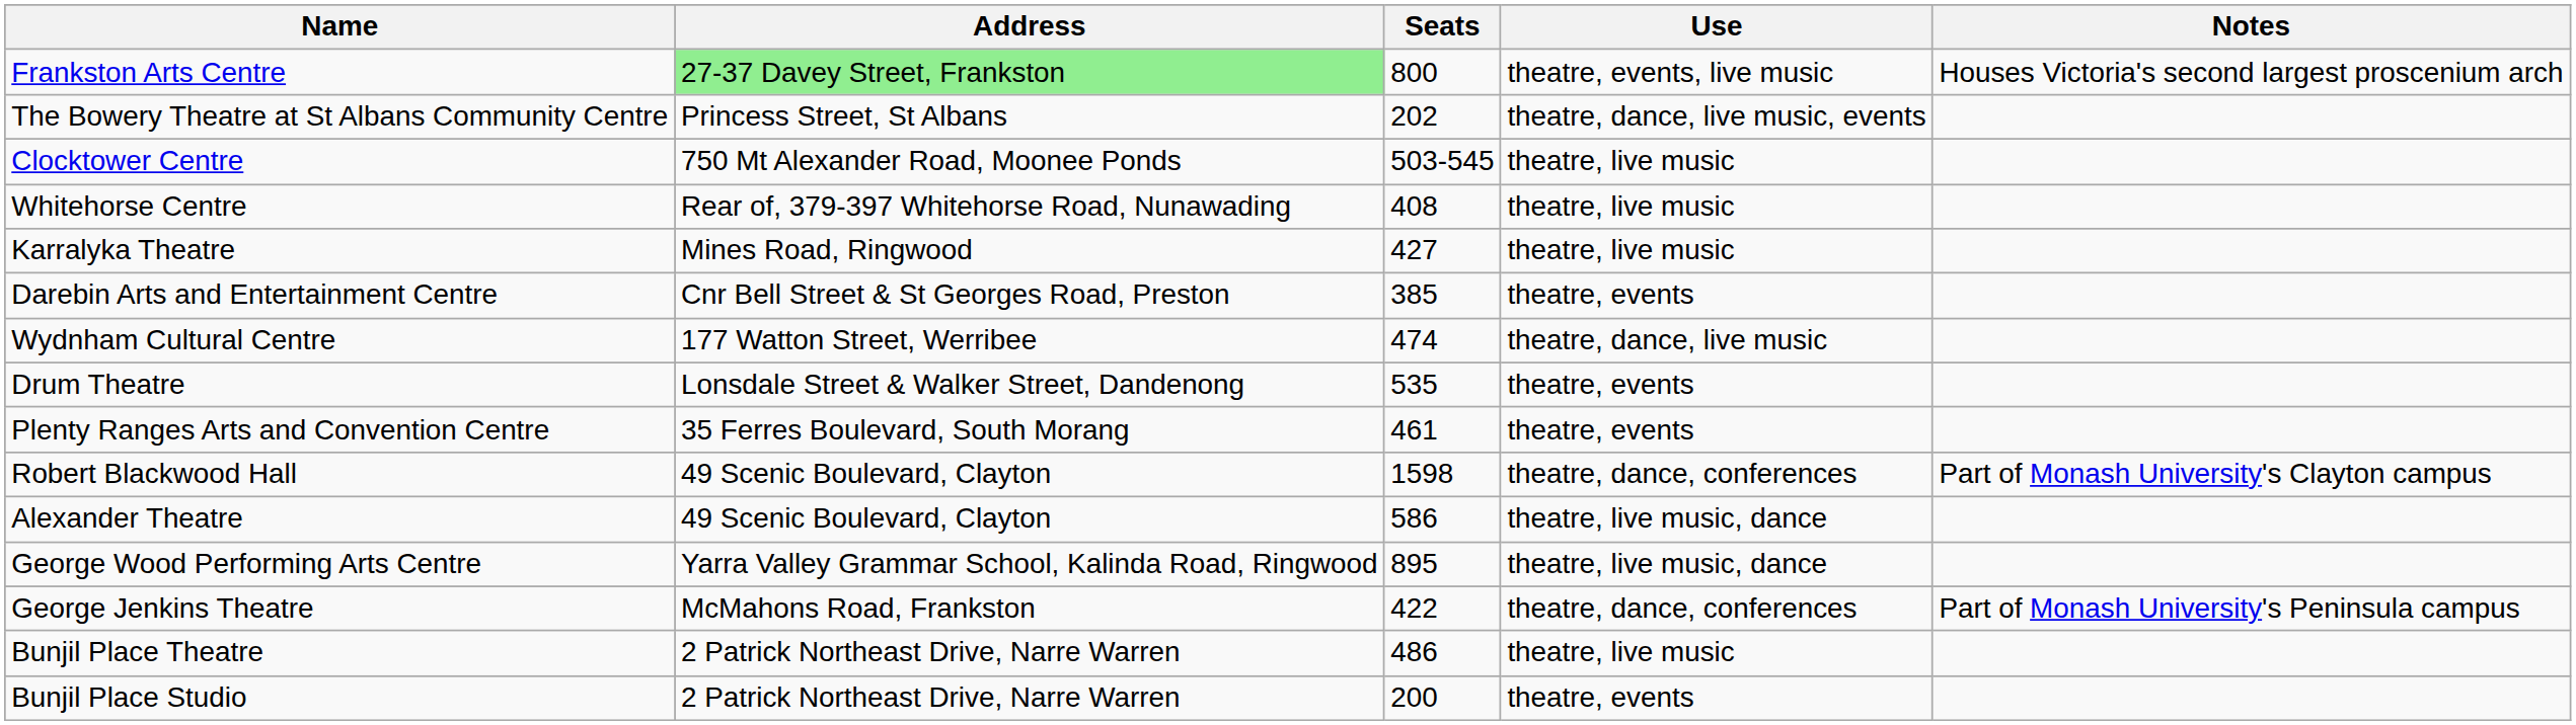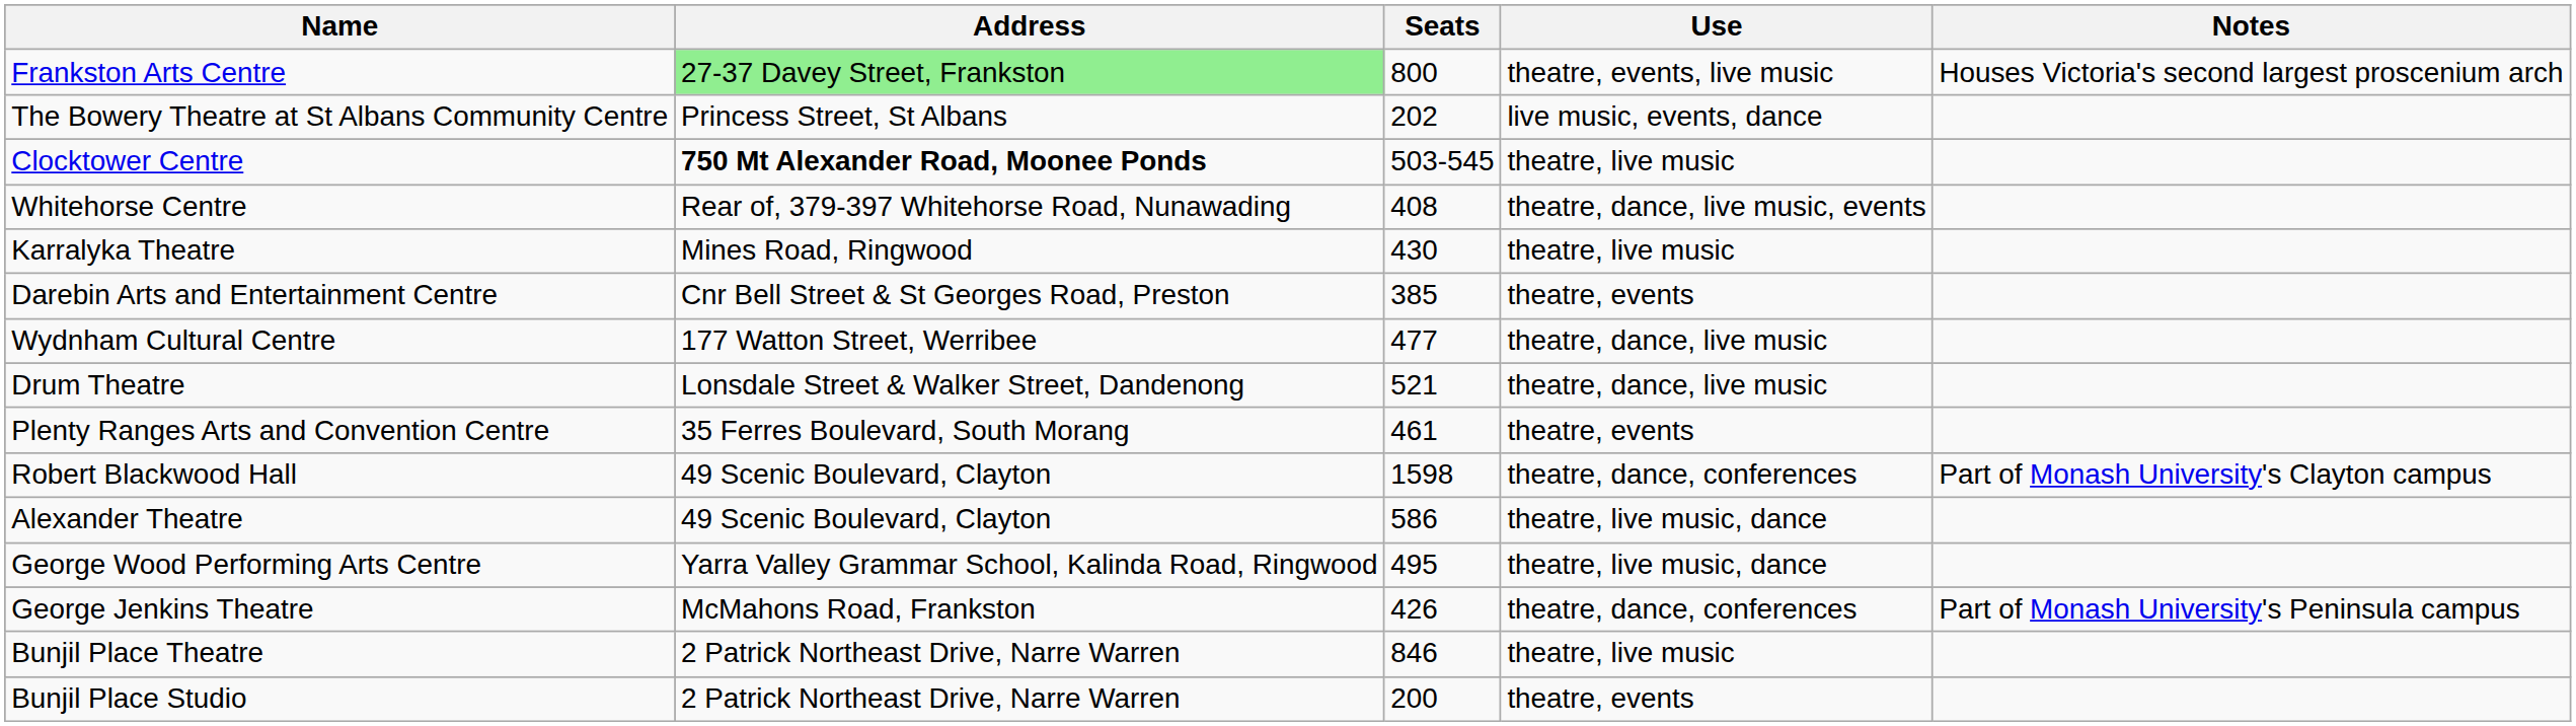 <table class="wikitable sortable">
 <tr>
 <th>Name</th>
 <th>Address</th>
 <th>Seats</th>
 <th>Use</th>
 <th>Notes</th>
 </tr>
 <tr>
 <td><a href='#'>Frankston Arts Centre</a></td>
 <td style="background: lightgreen;">27-37 Davey Street, Frankston</td>
 <td>800</td>
 <td>theatre, events, live music</td>
 <td>Houses Victoria's second largest proscenium arch</td>
 </tr>
 <tr>
 <td>The Bowery Theatre at St Albans Community Centre</td>
 <td>Princess Street, St Albans</td>
 <td>202</td>
-<td>theatre, dance, live music, events</td>
+<td>live music, events, dance</td>
 </tr>
 <tr>
 <td><a href='#'>Clocktower Centre</a></td>
-<td>750 Mt Alexander Road, Moonee Ponds</td>
+<td><strong>750 Mt Alexander Road, Moonee Ponds</strong></td>
 <td>503-545</td>
 <td>theatre, live music</td>
 <td></td>
 </tr>
 <tr>
 <td>Whitehorse Centre</td>
 <td>Rear of, 379-397 Whitehorse Road, Nunawading</td>
 <td>408</td>
-<td>theatre, live music</td>
+<td>theatre, dance, live music, events</td>
 <td></td>
 </tr>
 <tr>
 <td>Karralyka Theatre</td>
 <td>Mines Road, Ringwood</td>
-<td>427</td>
+<td>430</td>
 <td>theatre, live music</td>
 <td></td>
 </tr>
 <tr>
 <td>Darebin Arts and Entertainment Centre</td>
 <td>Cnr Bell Street & St Georges Road, Preston</td>
 <td>385</td>
 <td>theatre, events</td>
 <td></td>
 </tr>
 <tr>
 <td>Wydnham Cultural Centre</td>
 <td>177 Watton Street, Werribee</td>
-<td>474</td>
+<td>477</td>
 <td>theatre, dance, live music</td>
 <td></td>
 </tr>
 <tr>
 <td>Drum Theatre</td>
 <td>Lonsdale Street & Walker Street, Dandenong</td>
-<td>535</td>
-<td>theatre, events</td>
+<td>521</td>
+<td>theatre, dance, live music</td>
 <td></td>
 </tr>
 <tr>
 <td>Plenty Ranges Arts and Convention Centre</td>
 <td>35 Ferres Boulevard, South Morang</td>
 <td>461</td>
 <td>theatre, events</td>
 <td></td>
 </tr>
 <tr>
 <td>Robert Blackwood Hall</td>
 <td>49 Scenic Boulevard, Clayton</td>
 <td>1598</td>
 <td>theatre, dance, conferences</td>
 <td>Part of <a href='#'>Monash University</a>'s Clayton campus </td>
 </tr>
 <tr>
 <td>Alexander Theatre</td>
 <td>49 Scenic Boulevard, Clayton</td>
 <td>586</td>
 <td>theatre, live music, dance</td>
 <td></td>
 </tr>
 <tr>
 <td>George Wood Performing Arts Centre</td>
 <td>Yarra Valley Grammar School, Kalinda Road, Ringwood</td>
-<td>895</td>
+<td>495</td>
 <td>theatre, live music, dance</td>
 <td></td>
 </tr>
 <tr>
 <td>George Jenkins Theatre</td>
 <td>McMahons Road, Frankston</td>
-<td>422</td>
+<td>426</td>
 <td>theatre, dance, conferences</td>
 <td>Part of <a href='#'>Monash University</a>'s Peninsula campus </td>
 </tr>
 <tr>
 <td>Bunjil Place Theatre</td>
 <td>2 Patrick Northeast Drive, Narre Warren</td>
-<td>486</td>
+<td>846</td>
 <td>theatre, live music</td>
 <td></td>
 </tr>
 <tr>
 <td>Bunjil Place Studio</td>
 <td>2 Patrick Northeast Drive, Narre Warren</td>
 <td>200</td>
 <td>theatre, events</td>
 <td></td>
 </tr>
 </table>
